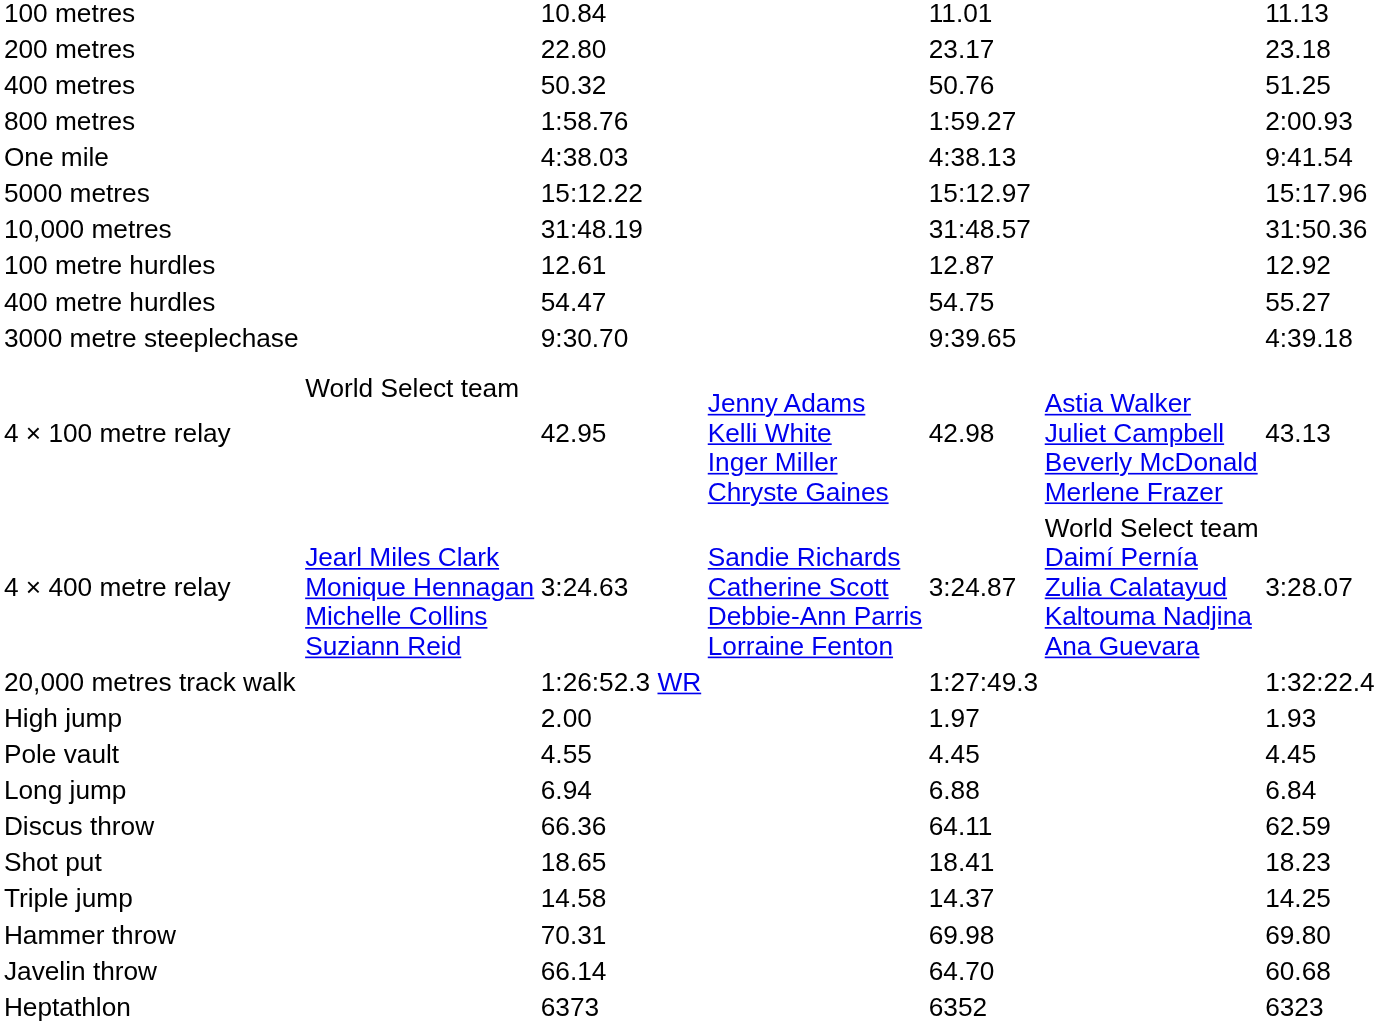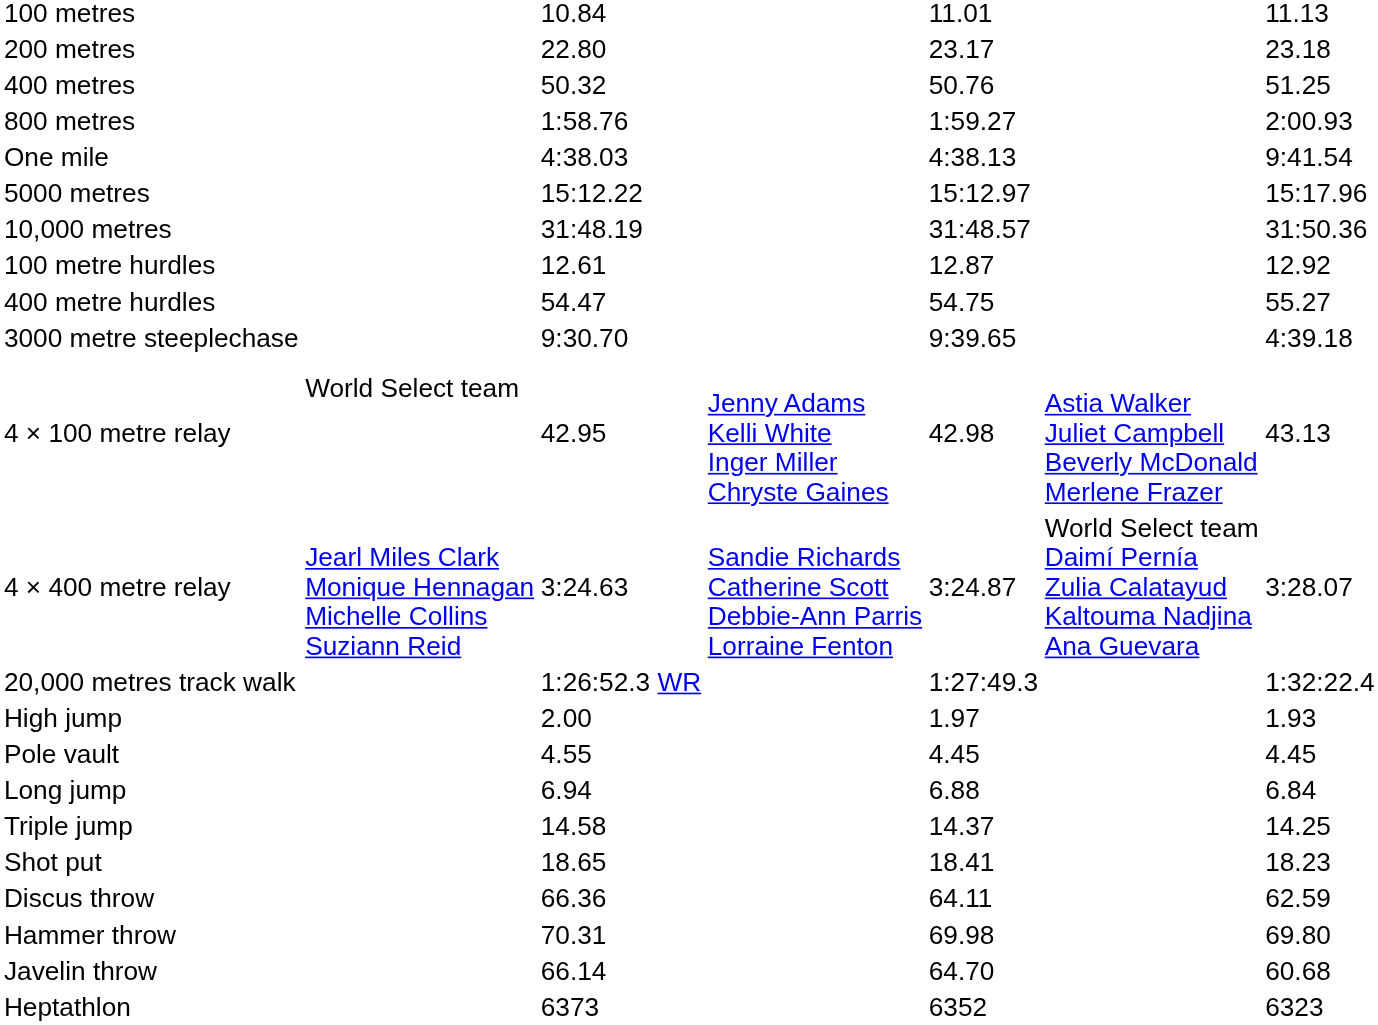 <table>
 <tr>
 <td>100 metres</td>
 <td></td>
 <td>10.84</td>
 <td></td>
 <td>11.01</td>
 <td></td>
 <td>11.13</td>
 </tr>
 <tr>
 <td>200 metres</td>
 <td></td>
 <td>22.80</td>
 <td></td>
 <td>23.17</td>
 <td></td>
 <td>23.18</td>
 </tr>
 <tr>
 <td>400 metres</td>
 <td></td>
 <td>50.32</td>
 <td></td>
 <td>50.76</td>
 <td></td>
 <td>51.25</td>
 </tr>
 <tr>
 <td>800 metres</td>
 <td></td>
 <td>1:58.76</td>
 <td></td>
 <td>1:59.27</td>
 <td></td>
 <td>2:00.93</td>
 </tr>
 <tr>
 <td>One mile</td>
 <td></td>
 <td>4:38.03</td>
 <td></td>
 <td>4:38.13</td>
 <td></td>
 <td>9:41.54</td>
 </tr>
 <tr>
 <td>5000 metres</td>
 <td></td>
 <td>15:12.22</td>
 <td></td>
 <td>15:12.97</td>
 <td></td>
 <td>15:17.96</td>
 </tr>
 <tr>
 <td>10,000 metres</td>
 <td></td>
 <td>31:48.19</td>
 <td></td>
 <td>31:48.57</td>
 <td></td>
 <td>31:50.36</td>
 </tr>
 <tr>
 <td>100 metre hurdles</td>
 <td></td>
 <td>12.61</td>
 <td></td>
 <td>12.87</td>
 <td></td>
 <td>12.92</td>
 </tr>
 <tr>
 <td>400 metre hurdles</td>
 <td></td>
 <td>54.47</td>
 <td></td>
 <td>54.75</td>
 <td></td>
 <td>55.27</td>
 </tr>
 <tr>
 <td>3000 metre steeplechase</td>
 <td></td>
 <td>9:30.70</td>
 <td></td>
 <td>9:39.65</td>
 <td></td>
 <td>4:39.18</td>
 </tr>
 <tr>
 <td>4 × 100 metre relay</td>
 <td>World Select team<br><br><br><br></td>
 <td>42.95</td>
 <td><br><a href='#'>Jenny Adams</a><br><a href='#'>Kelli White</a><br><a href='#'>Inger Miller</a><br><a href='#'>Chryste Gaines</a></td>
 <td>42.98</td>
 <td><br><a href='#'>Astia Walker</a><br><a href='#'>Juliet Campbell</a><br><a href='#'>Beverly McDonald</a><br><a href='#'>Merlene Frazer</a></td>
 <td>43.13</td>
 </tr>
 <tr>
 <td>4 × 400 metre relay</td>
 <td><br><a href='#'>Jearl Miles Clark</a><br><a href='#'>Monique Hennagan</a><br><a href='#'>Michelle Collins</a><br><a href='#'>Suziann Reid</a></td>
 <td>3:24.63</td>
 <td><br><a href='#'>Sandie Richards</a><br><a href='#'>Catherine Scott</a><br><a href='#'>Debbie-Ann Parris</a><br><a href='#'>Lorraine Fenton</a></td>
 <td>3:24.87</td>
 <td>World Select team<br><a href='#'>Daimí Pernía</a><br><a href='#'>Zulia Calatayud</a><br><a href='#'>Kaltouma Nadjina</a><br><a href='#'>Ana Guevara</a></td>
 <td>3:28.07</td>
 </tr>
 <tr>
 <td>20,000 metres track walk</td>
 <td></td>
 <td>1:26:52.3 <a href='#'>WR</a></td>
 <td></td>
 <td>1:27:49.3</td>
 <td></td>
 <td>1:32:22.4</td>
 </tr>
 <tr>
 <td>High jump</td>
 <td></td>
 <td>2.00</td>
 <td></td>
 <td>1.97</td>
 <td><br></td>
 <td>1.93</td>
 </tr>
 <tr>
 <td>Pole vault</td>
 <td></td>
 <td>4.55</td>
 <td></td>
 <td>4.45</td>
 <td></td>
 <td>4.45</td>
 </tr>
 <tr>
 <td>Long jump</td>
 <td></td>
 <td>6.94</td>
 <td></td>
 <td>6.88</td>
 <td></td>
 <td>6.84</td>
 </tr>
 <tr>
-<td>Discus throw</td>
+<td>Triple jump</td>
 <td></td>
-<td>66.36</td>
+<td>14.58</td>
 <td></td>
-<td>64.11</td>
+<td>14.37</td>
 <td></td>
-<td>62.59</td>
+<td>14.25</td>
 </tr>
 <tr>
 <td>Shot put</td>
 <td></td>
 <td>18.65</td>
 <td></td>
 <td>18.41</td>
 <td></td>
 <td>18.23</td>
 </tr>
 <tr>
-<td>Triple jump</td>
+<td>Discus throw</td>
 <td></td>
-<td>14.58</td>
+<td>66.36</td>
 <td></td>
-<td>14.37</td>
+<td>64.11</td>
 <td></td>
-<td>14.25</td>
+<td>62.59</td>
 </tr>
 <tr>
 <td>Hammer throw</td>
 <td></td>
 <td>70.31</td>
 <td></td>
 <td>69.98</td>
 <td></td>
 <td>69.80</td>
 </tr>
 <tr>
 <td>Javelin throw</td>
 <td></td>
 <td>66.14</td>
 <td></td>
 <td>64.70</td>
 <td></td>
 <td>60.68</td>
 </tr>
 <tr>
 <td>Heptathlon</td>
 <td></td>
 <td>6373</td>
 <td></td>
 <td>6352</td>
 <td></td>
 <td>6323</td>
 </tr>
 </table>
